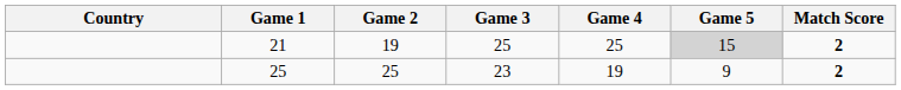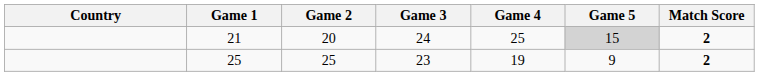 <table class=wikitable style="text-align:center">
 <tr>
 <th>Country</th>
 <th>Game 1</th>
 <th>Game 2</th>
 <th>Game 3</th>
 <th>Game 4</th>
 <th>Game 5</th>
 <th>Match Score</th>
 </tr>
 <tr>
 <td width=200></td>
 <td width=100>21</td>
-<td width=100>19</td>
-<td width=100>25</td>
+<td width=100>20</td>
+<td width=100>24</td>
 <td width=100>25</td>
 <td width=100 style="background: lightgrey;">15</td>
 <td width=100><strong>2</strong></td>
 </tr>
 <tr>
 <td></td>
 <td>25</td>
 <td>25</td>
 <td>23</td>
 <td>19</td>
 <td>9</td>
 <td><strong>2</strong></td>
 </tr>
 </table>
